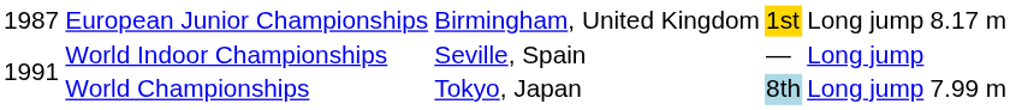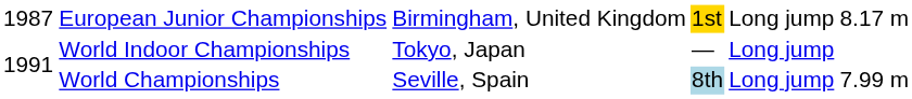 <table>
 <tr>
 <td>1987</td>
 <td><a href='#'>European Junior Championships</a></td>
 <td><a href='#'>Birmingham</a>, United Kingdom</td>
 <td bgcolor=gold>1st</td>
 <td>Long jump</td>
 <td>8.17 m</td>
 </tr>
 <tr>
 <td rowspan=2>1991</td>
 <td><a href='#'>World Indoor Championships</a></td>
-<td><a href='#'>Seville</a>, Spain</td>
+<td><a href='#'>Tokyo</a>, Japan</td>
 <td>—</td>
 <td><a href='#'>Long jump</a></td>
 <td></td>
 </tr>
 <tr>
 <td><a href='#'>World Championships</a></td>
-<td><a href='#'>Tokyo</a>, Japan</td>
+<td><a href='#'>Seville</a>, Spain</td>
 <td style="background: lightblue;">8th</td>
 <td><a href='#'>Long jump</a></td>
 <td>7.99 m </td>
 </tr>
 </table>
